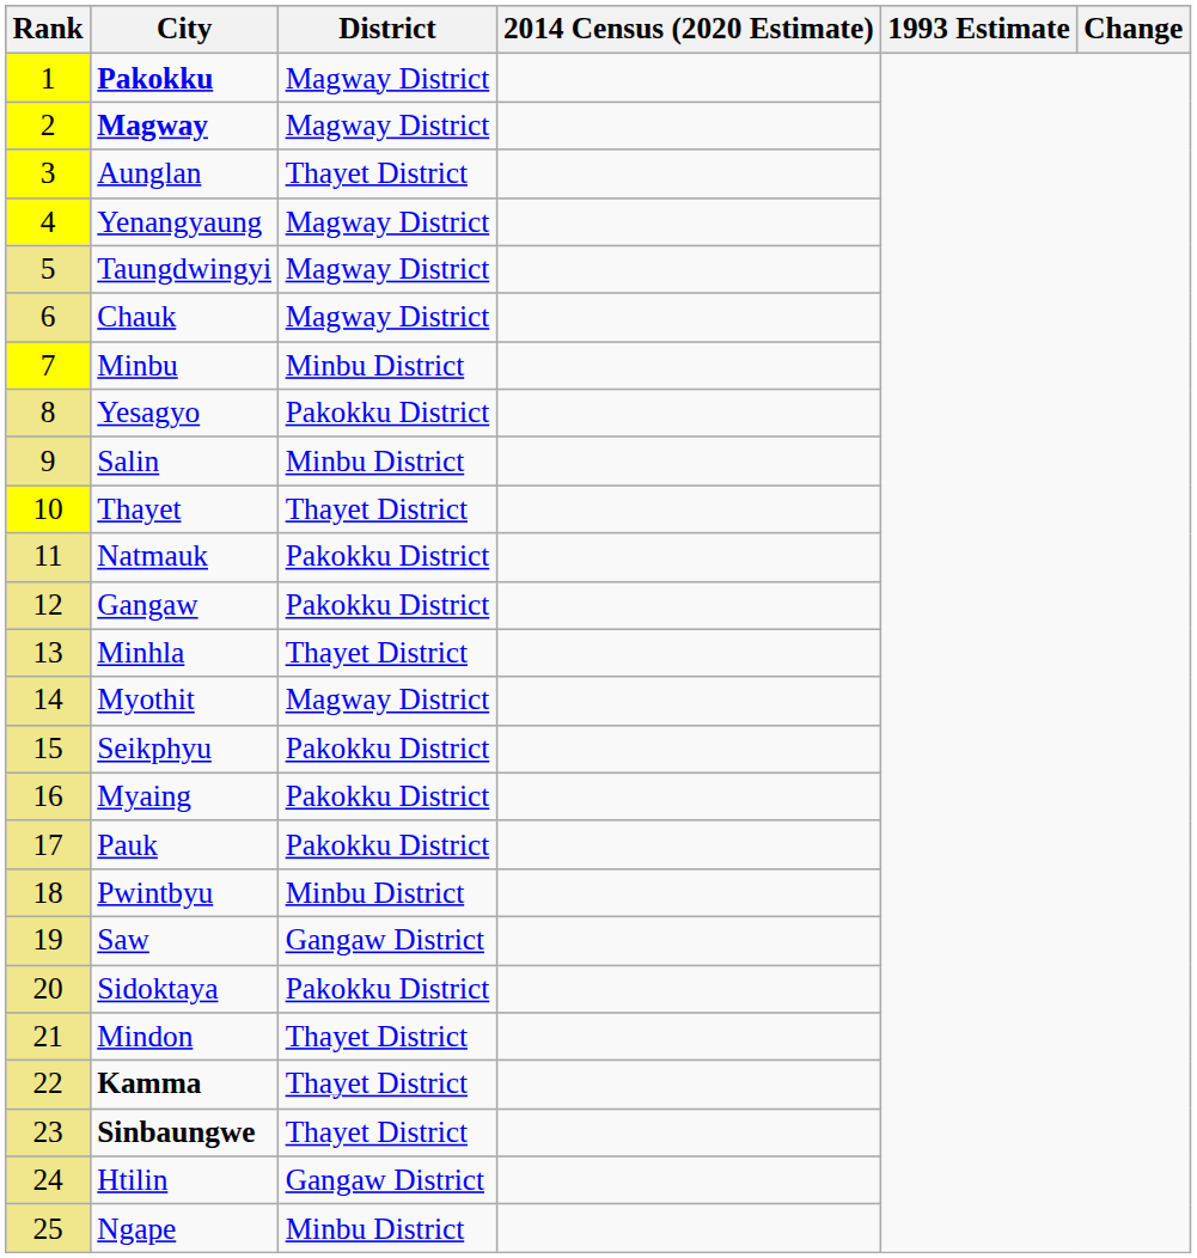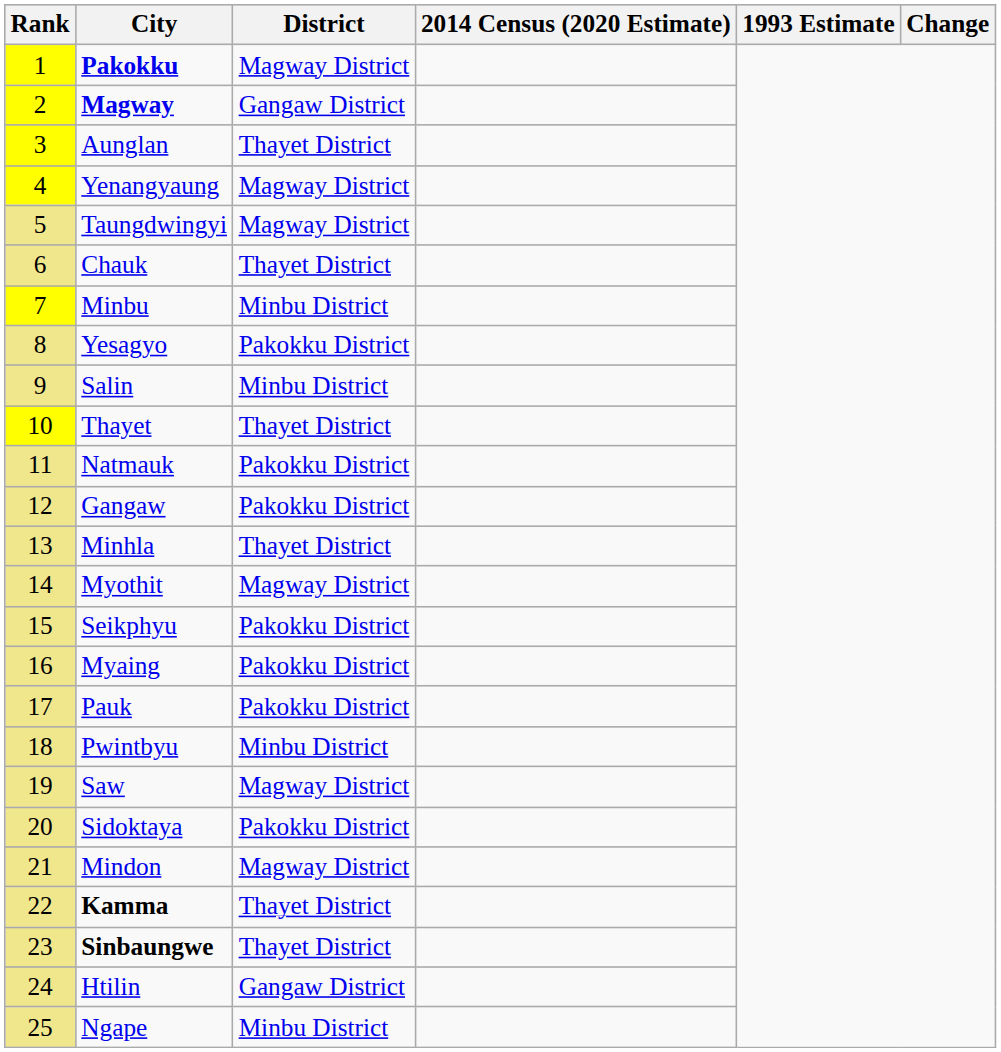 <table class="wikitable sortable collapsible">
 <tr>
 <th>Rank</th>
 <th>City</th>
 <th>District</th>
 <th>2014 Census (2020 Estimate)</th>
 <th>1993 Estimate</th>
 <th>Change</th>
 </tr>
 <tr>
 <td align=center bgcolor="FFFF00">1</td>
 <td><strong><a href='#'>Pakokku</a></strong></td>
 <td><a href='#'>Magway District</a></td>
 <td></td>
 </tr>
 <tr>
 <td align=center bgcolor="FFFF00">2</td>
 <td><strong><a href='#'>Magway</a></strong></td>
-<td><a href='#'>Magway District</a></td>
+<td><a href='#'>Gangaw District</a></td>
 <td></td>
 </tr>
 <tr>
 <td align=center bgcolor="FFFF00">3</td>
 <td><a href='#'>Aunglan</a></td>
 <td><a href='#'>Thayet District</a></td>
 <td></td>
 </tr>
 <tr>
 <td align=center bgcolor="FFFF00">4</td>
 <td><a href='#'>Yenangyaung</a></td>
 <td><a href='#'>Magway District</a></td>
 <td></td>
 </tr>
 <tr>
 <td align=center bgcolor="F0E68C">5</td>
 <td><a href='#'>Taungdwingyi</a></td>
 <td><a href='#'>Magway District</a></td>
 <td></td>
 </tr>
 <tr>
 <td align=center bgcolor="F0E68C">6</td>
 <td><a href='#'>Chauk</a></td>
-<td><a href='#'>Magway District</a></td>
+<td><a href='#'>Thayet District</a></td>
 <td></td>
 </tr>
 <tr>
 <td align=center bgcolor="FFFF00">7</td>
 <td><a href='#'>Minbu</a></td>
 <td><a href='#'>Minbu District</a></td>
 <td></td>
 </tr>
 <tr>
 <td align=center bgcolor="F0E68C">8</td>
 <td><a href='#'>Yesagyo</a></td>
 <td><a href='#'>Pakokku District</a></td>
 <td></td>
 </tr>
 <tr>
 <td align=center bgcolor="F0E68C">9</td>
 <td><a href='#'>Salin</a></td>
 <td><a href='#'>Minbu District</a></td>
 <td></td>
 </tr>
 <tr>
 <td align=center bgcolor="FFFF00">10</td>
 <td><a href='#'>Thayet</a></td>
 <td><a href='#'>Thayet District</a></td>
 <td></td>
 </tr>
 <tr>
 <td align=center bgcolor="F0E68C">11</td>
 <td><a href='#'>Natmauk</a></td>
 <td><a href='#'>Pakokku District</a></td>
 <td></td>
 </tr>
 <tr>
 <td align=center bgcolor="F0E68C">12</td>
 <td><a href='#'>Gangaw</a></td>
 <td><a href='#'>Pakokku District</a></td>
 <td></td>
 </tr>
 <tr>
 <td align=center bgcolor="F0E68C">13</td>
 <td><a href='#'>Minhla</a></td>
 <td><a href='#'>Thayet District</a></td>
 <td></td>
 </tr>
 <tr>
 <td align=center bgcolor="F0E68C">14</td>
 <td><a href='#'>Myothit</a></td>
 <td><a href='#'>Magway District</a></td>
 <td></td>
 </tr>
 <tr>
 <td align=center bgcolor="F0E68C">15</td>
 <td><a href='#'>Seikphyu</a></td>
 <td><a href='#'>Pakokku District</a></td>
 <td></td>
 </tr>
 <tr>
 <td align=center bgcolor="F0E68C">16</td>
 <td><a href='#'>Myaing</a></td>
 <td><a href='#'>Pakokku District</a></td>
 <td></td>
 </tr>
 <tr>
 <td align=center bgcolor="F0E68C">17</td>
 <td><a href='#'>Pauk</a></td>
 <td><a href='#'>Pakokku District</a></td>
 <td></td>
 </tr>
 <tr>
 <td align=center bgcolor="F0E68C">18</td>
 <td><a href='#'>Pwintbyu</a></td>
 <td><a href='#'>Minbu District</a></td>
 <td></td>
 </tr>
 <tr>
 <td align=center bgcolor="F0E68C">19</td>
 <td><a href='#'>Saw</a></td>
-<td><a href='#'>Gangaw District</a></td>
+<td><a href='#'>Magway District</a></td>
 <td></td>
 </tr>
 <tr>
 <td align=center bgcolor="F0E68C">20</td>
 <td><a href='#'>Sidoktaya</a></td>
 <td><a href='#'>Pakokku District</a></td>
 <td></td>
 </tr>
 <tr>
 <td align=center bgcolor="F0E68C">21</td>
 <td><a href='#'>Mindon</a></td>
-<td><a href='#'>Thayet District</a></td>
+<td><a href='#'>Magway District</a></td>
 <td></td>
 </tr>
 <tr>
 <td align=center bgcolor="F0E68C">22</td>
 <td><strong>Kamma</strong></td>
 <td><a href='#'>Thayet District</a></td>
 <td></td>
 </tr>
 <tr>
 <td align=center bgcolor="F0E68C">23</td>
 <td><strong>Sinbaungwe</strong></td>
 <td><a href='#'>Thayet District</a></td>
 <td></td>
 </tr>
 <tr>
 <td align=center bgcolor="F0E68C">24</td>
 <td><a href='#'>Htilin</a></td>
 <td><a href='#'>Gangaw District</a></td>
 <td></td>
 </tr>
 <tr>
 <td align=center bgcolor="F0E68C">25</td>
 <td><a href='#'>Ngape</a></td>
 <td><a href='#'>Minbu District</a></td>
 <td></td>
 </tr>
 <tr>
 </tr>
 </table>
